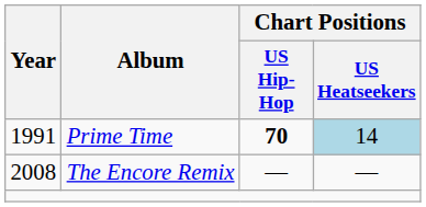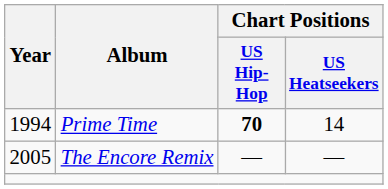 <table class="wikitable" style="text-align:center;">
 <tr>
 <th rowspan="2">Year</th>
 <th rowspan="2">Album</th>
 <th colspan="3">Chart Positions</th>
 </tr>
 <tr style="font-size:smaller;">
 <th style="width:45px;"><a href='#'>US Hip-Hop</a></th>
 <th style="width:45px;"><a href='#'>US Heatseekers</a></th>
 </tr>
 <tr>
-<td>1991</td>
+<td>1994</td>
 <td style="text-align:left;"><em><a href='#'>Prime Time</a></em></td>
 <td><strong>70</strong></td>
-<td style="background: lightblue;">14</td>
+<td>14</td>
 </tr>
 <tr>
-<td>2008</td>
+<td>2005</td>
 <td style="text-align:left;"><em><a href='#'>The Encore Remix</a></em></td>
 <td>—</td>
 <td>—</td>
 </tr>
 <tr>
 <td style="text-align:center;" colspan="6"></td>
 </tr>
 </table>
